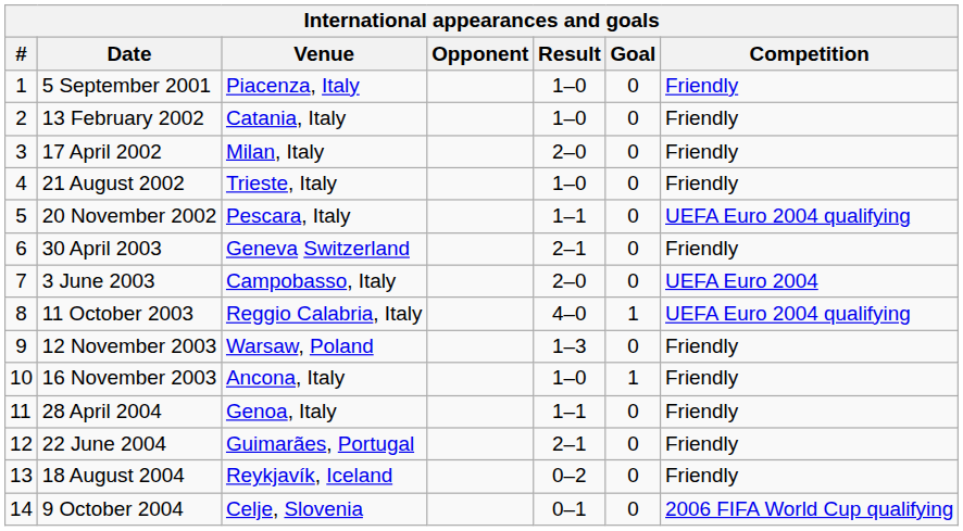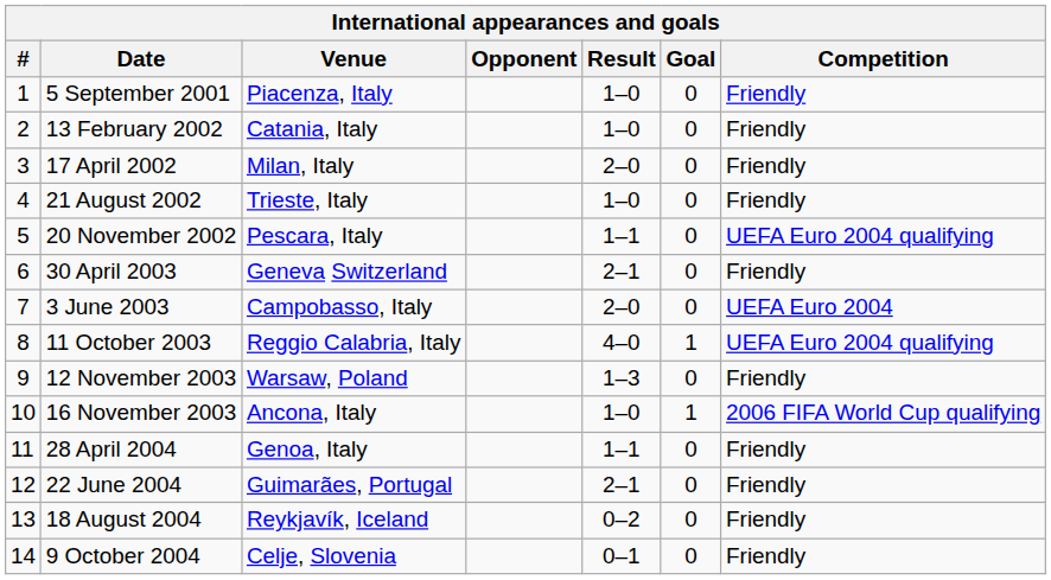 <table class="wikitable collapsible collapsed">
 <tr>
 <th colspan="7"><strong>International appearances and goals</strong></th>
 </tr>
 <tr>
 <th>#</th>
 <th>Date</th>
 <th>Venue</th>
 <th>Opponent</th>
 <th>Result</th>
 <th>Goal</th>
 <th>Competition</th>
 </tr>
 <tr>
 <td align=center>1</td>
 <td>5 September 2001</td>
 <td><a href='#'>Piacenza</a>, <a href='#'>Italy</a></td>
 <td></td>
 <td align=center>1–0</td>
 <td align=center>0</td>
 <td><a href='#'>Friendly</a></td>
 </tr>
 <tr>
 <td align=center>2</td>
 <td>13 February 2002</td>
 <td><a href='#'>Catania</a>, Italy</td>
 <td></td>
 <td align=center>1–0</td>
 <td align=center>0</td>
 <td>Friendly</td>
 </tr>
 <tr>
 <td align=center>3</td>
 <td>17 April 2002</td>
 <td><a href='#'>Milan</a>, Italy</td>
 <td></td>
 <td align=center>2–0</td>
 <td align=center>0</td>
 <td>Friendly</td>
 </tr>
 <tr>
 <td align=center>4</td>
 <td>21 August 2002</td>
 <td><a href='#'>Trieste</a>, Italy</td>
 <td></td>
 <td align=center>1–0</td>
 <td align=center>0</td>
 <td>Friendly</td>
 </tr>
 <tr>
 <td align=center>5</td>
 <td>20 November 2002</td>
 <td><a href='#'>Pescara</a>, Italy</td>
 <td></td>
 <td align=center>1–1</td>
 <td align=center>0</td>
 <td><a href='#'>UEFA Euro 2004 qualifying</a></td>
 </tr>
 <tr>
 <td align=center>6</td>
 <td>30 April 2003</td>
 <td><a href='#'>Geneva</a> <a href='#'>Switzerland</a></td>
 <td></td>
 <td align=center>2–1</td>
 <td align=center>0</td>
 <td>Friendly</td>
 </tr>
 <tr>
 <td align=center>7</td>
 <td>3 June 2003</td>
 <td><a href='#'>Campobasso</a>, Italy</td>
 <td></td>
 <td align=center>2–0</td>
 <td align=center>0</td>
 <td><a href='#'>UEFA Euro 2004</a></td>
 </tr>
 <tr>
 <td align=center>8</td>
 <td>11 October 2003</td>
 <td><a href='#'>Reggio Calabria</a>, Italy</td>
 <td></td>
 <td align=center>4–0</td>
 <td align=center>1</td>
 <td><a href='#'>UEFA Euro 2004 qualifying</a></td>
 </tr>
 <tr>
 <td align=center>9</td>
 <td>12 November 2003</td>
 <td><a href='#'>Warsaw</a>, <a href='#'>Poland</a></td>
 <td></td>
 <td align=center>1–3</td>
 <td align=center>0</td>
 <td>Friendly</td>
 </tr>
 <tr>
 <td>10</td>
 <td>16 November 2003</td>
 <td><a href='#'>Ancona</a>, Italy</td>
 <td></td>
 <td align=center>1–0</td>
 <td align=center>1</td>
-<td>Friendly</td>
+<td><a href='#'>2006 FIFA World Cup qualifying</a></td>
 </tr>
 <tr>
 <td>11</td>
 <td>28 April 2004</td>
 <td><a href='#'>Genoa</a>, Italy</td>
 <td></td>
 <td align=center>1–1</td>
 <td align=center>0</td>
 <td>Friendly</td>
 </tr>
 <tr>
 <td>12</td>
 <td>22 June 2004</td>
 <td><a href='#'>Guimarães</a>, <a href='#'>Portugal</a></td>
 <td></td>
 <td align=center>2–1</td>
 <td align=center>0</td>
 <td>Friendly</td>
 </tr>
 <tr>
 <td>13</td>
 <td>18 August 2004</td>
 <td><a href='#'>Reykjavík</a>, <a href='#'>Iceland</a></td>
 <td></td>
 <td align=center>0–2</td>
 <td align=center>0</td>
 <td>Friendly</td>
 </tr>
 <tr>
 <td>14</td>
 <td>9 October 2004</td>
 <td><a href='#'>Celje</a>, <a href='#'>Slovenia</a></td>
 <td></td>
 <td align=center>0–1</td>
 <td align=center>0</td>
-<td><a href='#'>2006 FIFA World Cup qualifying</a></td>
+<td>Friendly</td>
 </tr>
 </table>
